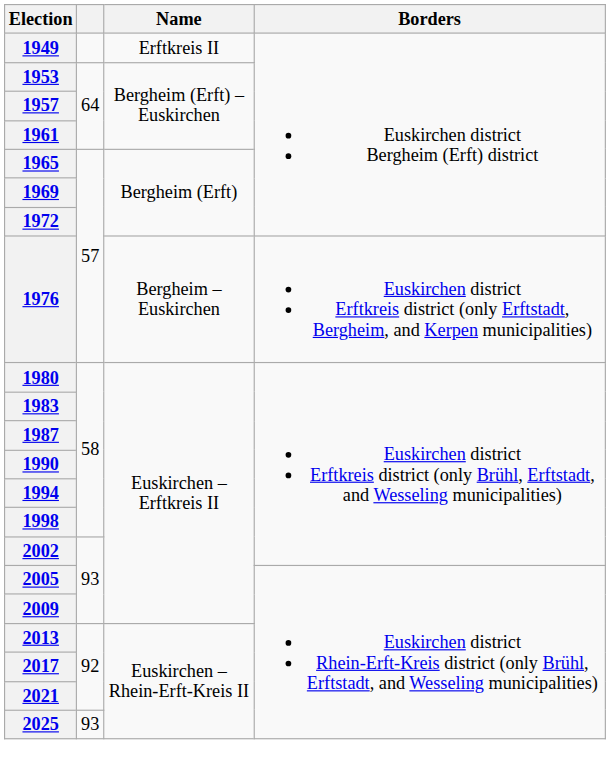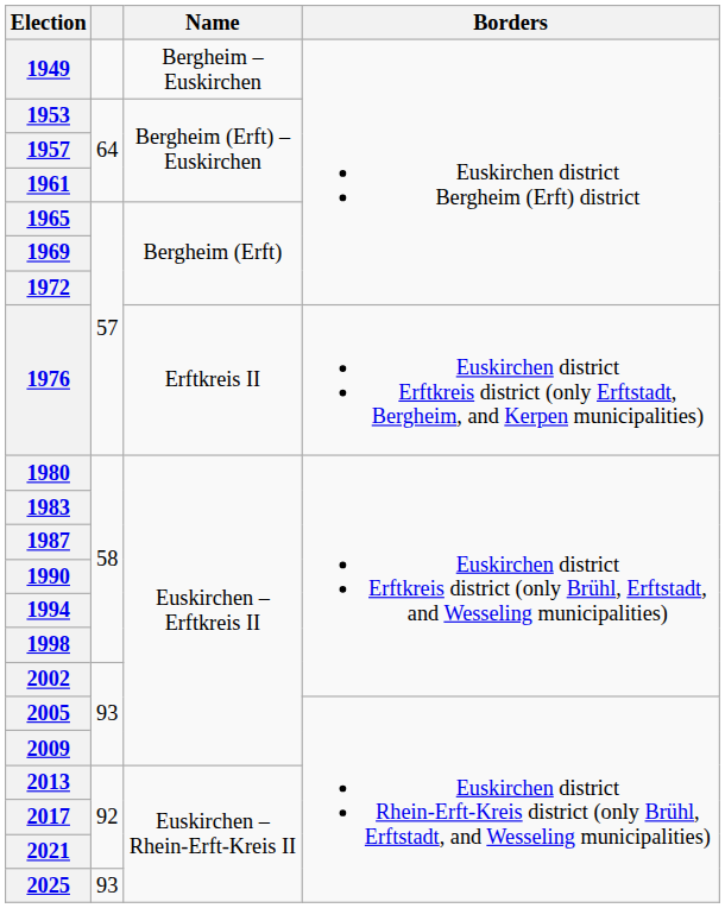 <table class=wikitable style="text-align:center">
 <tr>
 <th>Election</th>
 <th></th>
 <th width=125px>Name</th>
 <th width=300px>Borders</th>
 </tr>
 <tr>
 <th><a href='#'>1949</a></th>
 <td></td>
-<td>Erftkreis II</td>
+<td>Bergheim – Euskirchen</td>
 <td rowspan=7><br><ul><li>Euskirchen district</li><li>Bergheim (Erft) district</li></ul></td>
 </tr>
 <tr>
 <th><a href='#'>1953</a></th>
 <td rowspan=3>64</td>
 <td rowspan=3>Bergheim (Erft) – Euskirchen</td>
 </tr>
 <tr>
 <th><a href='#'>1957</a></th>
 </tr>
 <tr>
 <th><a href='#'>1961</a></th>
 </tr>
 <tr>
 <th><a href='#'>1965</a></th>
 <td rowspan=4>57</td>
 <td rowspan=3>Bergheim (Erft)</td>
 </tr>
 <tr>
 <th><a href='#'>1969</a></th>
 </tr>
 <tr>
 <th><a href='#'>1972</a></th>
 </tr>
 <tr>
 <th><a href='#'>1976</a></th>
-<td>Bergheim – Euskirchen</td>
+<td>Erftkreis II</td>
 <td><br><ul><li><a href='#'>Euskirchen</a> district</li><li><a href='#'>Erftkreis</a> district (only <a href='#'>Erftstadt</a>, <a href='#'>Bergheim</a>, and <a href='#'>Kerpen</a> municipalities)</li></ul></td>
 </tr>
 <tr>
 <th><a href='#'>1980</a></th>
 <td rowspan=6>58</td>
 <td rowspan=9>Euskirchen – Erftkreis II</td>
 <td rowspan=7><br><ul><li><a href='#'>Euskirchen</a> district</li><li><a href='#'>Erftkreis</a> district (only <a href='#'>Brühl</a>, <a href='#'>Erftstadt</a>, and <a href='#'>Wesseling</a> municipalities)</li></ul></td>
 </tr>
 <tr>
 <th><a href='#'>1983</a></th>
 </tr>
 <tr>
 <th><a href='#'>1987</a></th>
 </tr>
 <tr>
 <th><a href='#'>1990</a></th>
 </tr>
 <tr>
 <th><a href='#'>1994</a></th>
 </tr>
 <tr>
 <th><a href='#'>1998</a></th>
 </tr>
 <tr>
 <th><a href='#'>2002</a></th>
 <td rowspan=3>93</td>
 </tr>
 <tr>
 <th><a href='#'>2005</a></th>
 <td rowspan=6><br><ul><li><a href='#'>Euskirchen</a> district</li><li><a href='#'>Rhein-Erft-Kreis</a> district (only <a href='#'>Brühl</a>, <a href='#'>Erftstadt</a>, and <a href='#'>Wesseling</a> municipalities)</li></ul></td>
 </tr>
 <tr>
 <th><a href='#'>2009</a></th>
 </tr>
 <tr>
 <th><a href='#'>2013</a></th>
 <td rowspan=3>92</td>
 <td rowspan=4>Euskirchen – Rhein-Erft-Kreis II</td>
 </tr>
 <tr>
 <th><a href='#'>2017</a></th>
 </tr>
 <tr>
 <th><a href='#'>2021</a></th>
 </tr>
 <tr>
 <th><a href='#'>2025</a></th>
 <td>93</td>
 </tr>
 </table>
